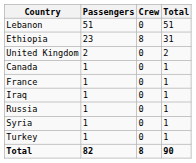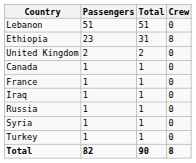 <table class="wikitable">
 <tr>
 <th>Country</th>
 <th>Passengers</th>
+<th>Total</th>
 <th>Crew</th>
-<th>Total</th>
 </tr>
 <tr>
 <td>Lebanon</td>
 <td>51</td>
+<td>51</td>
 <td>0</td>
-<td>51</td>
 </tr>
 <tr>
 <td>Ethiopia</td>
 <td>23</td>
+<td>31</td>
 <td>8</td>
-<td>31</td>
 </tr>
 <tr>
 <td>United Kingdom</td>
 <td>2</td>
+<td>2</td>
 <td>0</td>
-<td>2</td>
 </tr>
 <tr>
 <td>Canada</td>
 <td>1</td>
+<td>1</td>
 <td>0</td>
-<td>1</td>
 </tr>
 <tr>
 <td>France</td>
 <td>1</td>
+<td>1</td>
 <td>0</td>
-<td>1</td>
 </tr>
 <tr>
 <td>Iraq</td>
 <td>1</td>
+<td>1</td>
 <td>0</td>
-<td>1</td>
 </tr>
 <tr>
 <td>Russia</td>
 <td>1</td>
+<td>1</td>
 <td>0</td>
-<td>1</td>
 </tr>
 <tr>
 <td>Syria</td>
 <td>1</td>
+<td>1</td>
 <td>0</td>
-<td>1</td>
 </tr>
 <tr>
 <td>Turkey</td>
 <td>1</td>
+<td>1</td>
 <td>0</td>
-<td>1</td>
 </tr>
 <tr style="font-weight:bold">
 <td>Total</td>
 <td>82</td>
+<td>90</td>
 <td>8</td>
-<td>90</td>
 </tr>
 </table>
